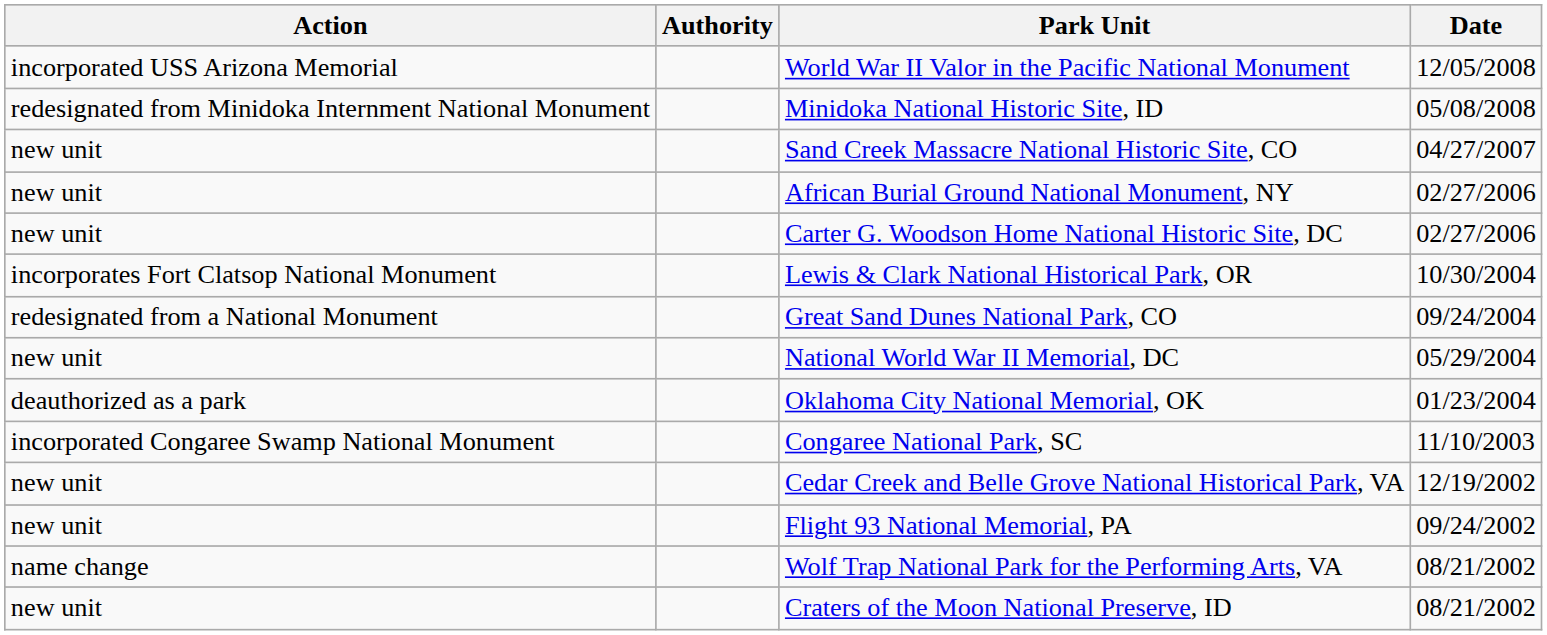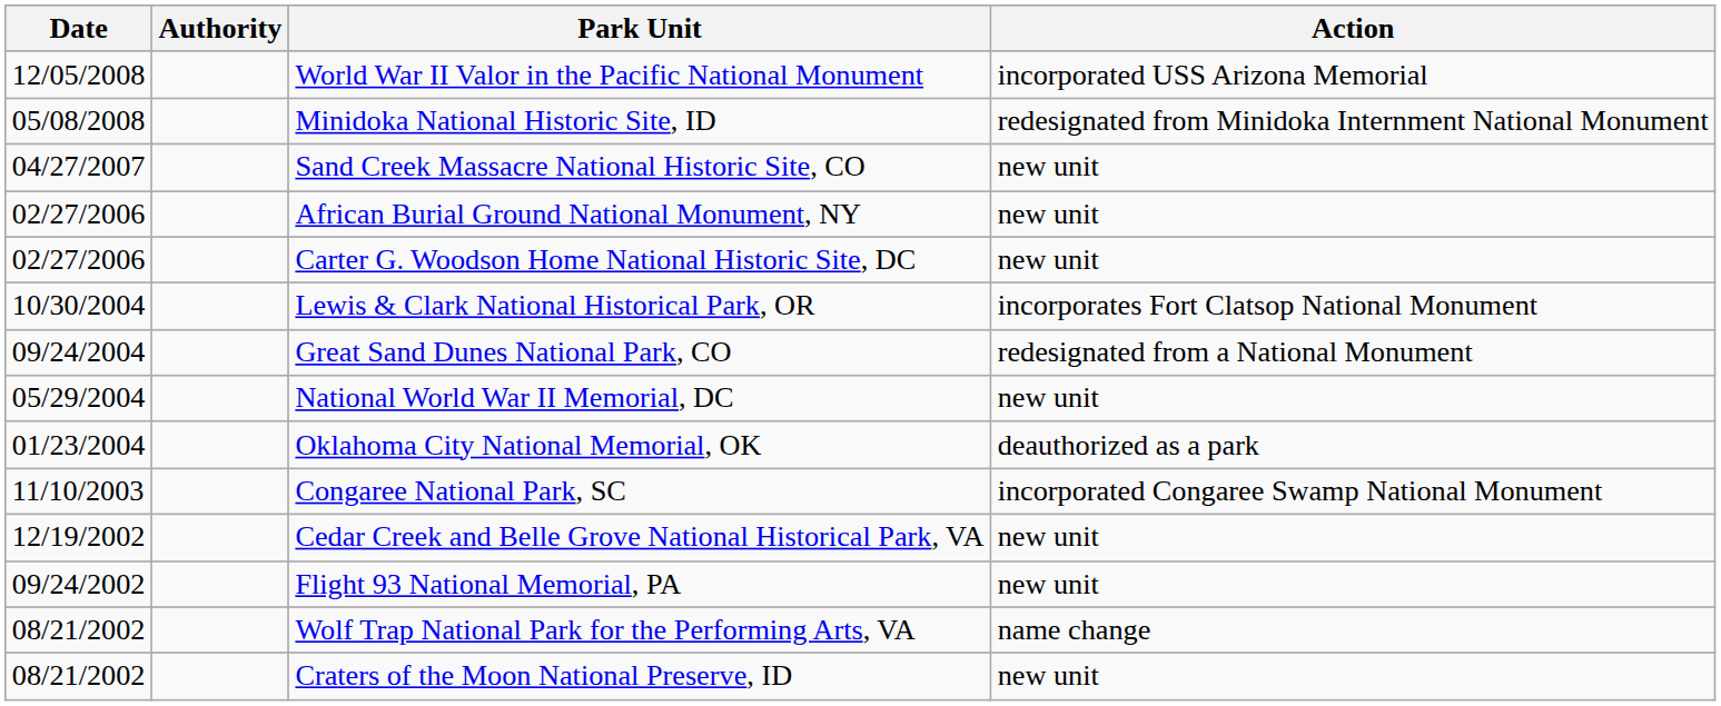 <table class="wikitable">
 <tr>
-<th>Action</th>
+<th>Date</th>
 <th>Authority</th>
 <th>Park Unit</th>
-<th>Date</th>
+<th>Action</th>
 </tr>
 <tr>
-<td>incorporated USS Arizona Memorial</td>
+<td>12/05/2008</td>
 <td></td>
 <td><a href='#'>World War II Valor in the Pacific National Monument</a></td>
-<td>12/05/2008</td>
+<td>incorporated USS Arizona Memorial</td>
 </tr>
 <tr>
-<td>redesignated from Minidoka Internment National Monument</td>
+<td>05/08/2008</td>
 <td></td>
 <td><a href='#'>Minidoka National Historic Site</a>, ID</td>
-<td>05/08/2008</td>
+<td>redesignated from Minidoka Internment National Monument</td>
 </tr>
 <tr>
-<td>new unit</td>
+<td>04/27/2007</td>
 <td></td>
 <td><a href='#'>Sand Creek Massacre National Historic Site</a>, CO</td>
-<td>04/27/2007</td>
+<td>new unit</td>
 </tr>
 <tr>
-<td>new unit</td>
+<td>02/27/2006</td>
 <td></td>
 <td><a href='#'>African Burial Ground National Monument</a>, NY</td>
-<td>02/27/2006</td>
+<td>new unit</td>
 </tr>
 <tr>
-<td>new unit</td>
+<td>02/27/2006</td>
 <td></td>
 <td><a href='#'>Carter G. Woodson Home National Historic Site</a>, DC</td>
-<td>02/27/2006</td>
+<td>new unit</td>
 </tr>
 <tr>
-<td>incorporates Fort Clatsop National Monument</td>
+<td>10/30/2004</td>
 <td></td>
 <td><a href='#'>Lewis & Clark National Historical Park</a>, OR</td>
-<td>10/30/2004</td>
+<td>incorporates Fort Clatsop National Monument</td>
 </tr>
 <tr>
-<td>redesignated from a National Monument</td>
+<td>09/24/2004</td>
 <td></td>
 <td><a href='#'>Great Sand Dunes National Park</a>, CO</td>
-<td>09/24/2004</td>
+<td>redesignated from a National Monument</td>
 </tr>
 <tr>
-<td>new unit</td>
+<td>05/29/2004</td>
 <td></td>
 <td><a href='#'>National World War II Memorial</a>, DC</td>
-<td>05/29/2004</td>
+<td>new unit</td>
 </tr>
 <tr>
-<td>deauthorized as a park</td>
+<td>01/23/2004</td>
 <td></td>
 <td><a href='#'>Oklahoma City National Memorial</a>, OK</td>
-<td>01/23/2004</td>
+<td>deauthorized as a park</td>
 </tr>
 <tr>
-<td>incorporated Congaree Swamp National Monument</td>
+<td>11/10/2003</td>
 <td></td>
 <td><a href='#'>Congaree National Park</a>, SC</td>
-<td>11/10/2003</td>
+<td>incorporated Congaree Swamp National Monument</td>
 </tr>
 <tr>
-<td>new unit</td>
+<td>12/19/2002</td>
 <td></td>
 <td><a href='#'>Cedar Creek and Belle Grove National Historical Park</a>, VA</td>
-<td>12/19/2002</td>
+<td>new unit</td>
 </tr>
 <tr>
-<td>new unit</td>
+<td>09/24/2002</td>
 <td></td>
 <td><a href='#'>Flight 93 National Memorial</a>, PA</td>
-<td>09/24/2002</td>
+<td>new unit</td>
 </tr>
 <tr>
-<td>name change</td>
+<td>08/21/2002</td>
 <td></td>
 <td><a href='#'>Wolf Trap National Park for the Performing Arts</a>, VA</td>
-<td>08/21/2002</td>
+<td>name change</td>
 </tr>
 <tr>
-<td>new unit</td>
+<td>08/21/2002</td>
 <td></td>
 <td><a href='#'>Craters of the Moon National Preserve</a>, ID</td>
-<td>08/21/2002</td>
+<td>new unit</td>
 </tr>
 </table>
